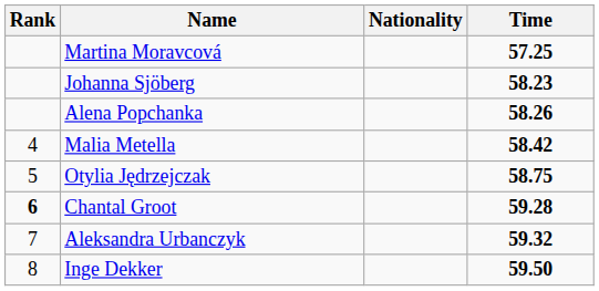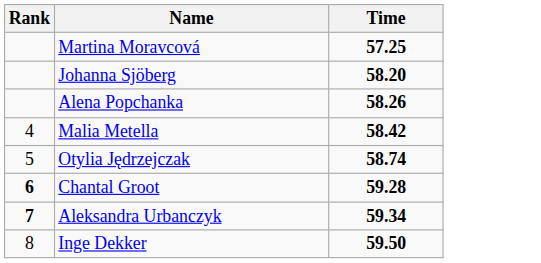 <table class="wikitable">
 <tr>
 <th>Rank</th>
 <th style="width: 15em">Name</th>
-<th>Nationality</th>
 <th style="width: 6em">Time</th>
 </tr>
 <tr>
 <td align="center"></td>
 <td><a href='#'>Martina Moravcová</a></td>
-<td></td>
 <td align="center"><strong>57.25</strong></td>
 </tr>
 <tr>
 <td align="center"></td>
 <td><a href='#'>Johanna Sjöberg</a></td>
-<td></td>
-<td align="center"><strong>58.23</strong></td>
+<td align="center"><strong>58.20</strong></td>
 </tr>
 <tr>
 <td align="center"></td>
 <td><a href='#'>Alena Popchanka</a></td>
-<td></td>
 <td align="center"><strong>58.26</strong></td>
 </tr>
 <tr>
 <td align="center">4</td>
 <td><a href='#'>Malia Metella</a></td>
-<td></td>
 <td align="center"><strong>58.42</strong></td>
 </tr>
 <tr>
 <td align="center">5</td>
 <td><a href='#'>Otylia Jędrzejczak</a></td>
-<td></td>
-<td align="center"><strong>58.75</strong></td>
+<td align="center"><strong>58.74</strong></td>
 </tr>
 <tr>
 <td align="center"><strong>6</strong></td>
 <td><a href='#'>Chantal Groot</a></td>
-<td></td>
 <td align="center"><strong>59.28</strong></td>
 </tr>
 <tr>
-<td align="center">7</td>
+<td align="center"><strong>7</strong></td>
 <td><a href='#'>Aleksandra Urbanczyk</a></td>
-<td></td>
-<td align="center"><strong>59.32</strong></td>
+<td align="center"><strong>59.34</strong></td>
 </tr>
 <tr>
 <td align="center">8</td>
 <td><a href='#'>Inge Dekker</a></td>
-<td></td>
 <td align="center"><strong>59.50</strong></td>
 </tr>
 </table>
